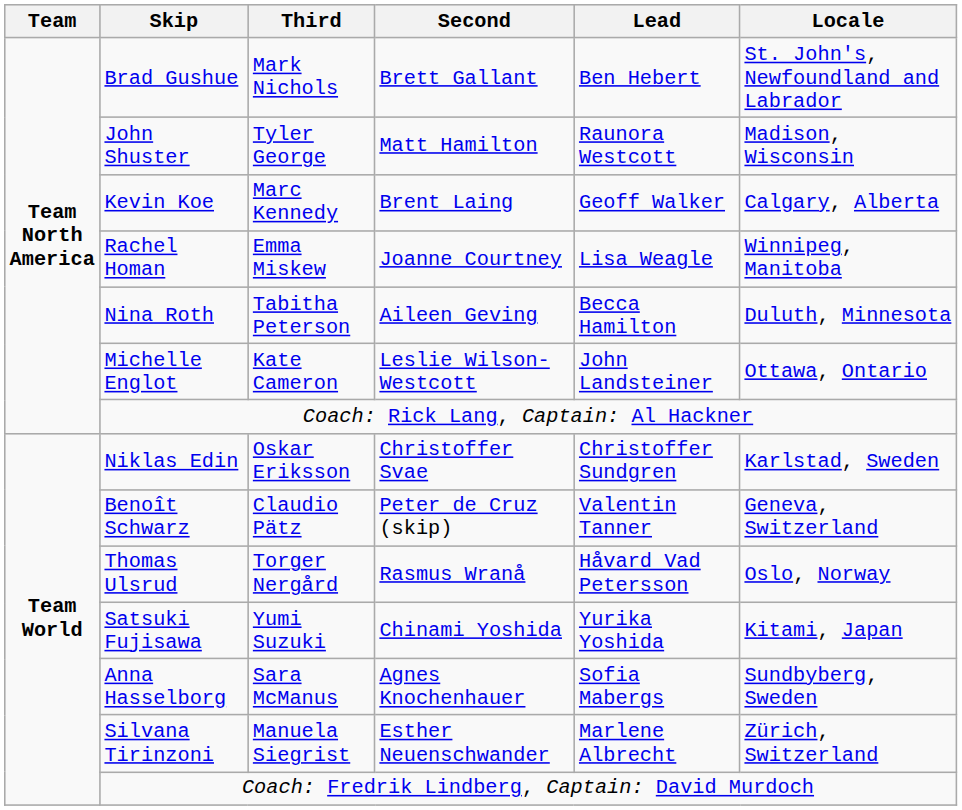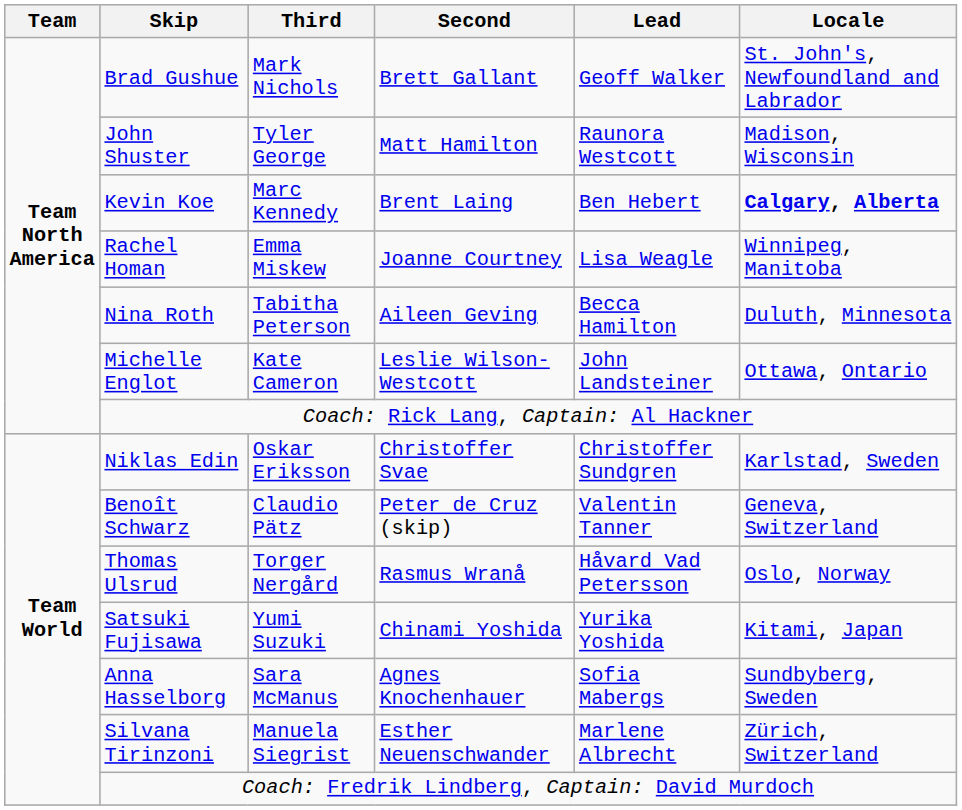 <table class="wikitable">
 <tr>
 <th>Team</th>
 <th>Skip</th>
 <th>Third</th>
 <th>Second</th>
 <th>Lead</th>
 <th>Locale</th>
 </tr>
 <tr>
 <td rowspan=7 align=center><strong>Team <br> North <br> America</strong></td>
 <td><a href='#'>Brad Gushue</a></td>
 <td><a href='#'>Mark Nichols</a></td>
 <td><a href='#'>Brett Gallant</a></td>
-<td><a href='#'>Ben Hebert</a></td>
+<td><a href='#'>Geoff Walker</a></td>
 <td> <a href='#'>St. John's</a>, <a href='#'>Newfoundland and Labrador</a></td>
 </tr>
 <tr>
 <td><a href='#'>John Shuster</a></td>
 <td><a href='#'>Tyler George</a></td>
 <td><a href='#'>Matt Hamilton</a></td>
 <td><a href='#'>Raunora Westcott</a></td>
 <td> <a href='#'>Madison</a>, <a href='#'>Wisconsin</a></td>
 </tr>
 <tr>
 <td><a href='#'>Kevin Koe</a></td>
 <td><a href='#'>Marc Kennedy</a></td>
 <td><a href='#'>Brent Laing</a></td>
-<td><a href='#'>Geoff Walker</a></td>
-<td> <a href='#'>Calgary</a>, <a href='#'>Alberta</a></td>
+<td><a href='#'>Ben Hebert</a></td>
+<td><strong> <a href='#'>Calgary</a>, <a href='#'>Alberta</a></strong></td>
 </tr>
 <tr>
 <td><a href='#'>Rachel Homan</a></td>
 <td><a href='#'>Emma Miskew</a></td>
 <td><a href='#'>Joanne Courtney</a></td>
 <td><a href='#'>Lisa Weagle</a></td>
 <td> <a href='#'>Winnipeg</a>, <a href='#'>Manitoba</a></td>
 </tr>
 <tr>
 <td><a href='#'>Nina Roth</a></td>
 <td><a href='#'>Tabitha Peterson</a></td>
 <td><a href='#'>Aileen Geving</a></td>
 <td><a href='#'>Becca Hamilton</a></td>
 <td> <a href='#'>Duluth</a>, <a href='#'>Minnesota</a></td>
 </tr>
 <tr>
 <td><a href='#'>Michelle Englot</a></td>
 <td><a href='#'>Kate Cameron</a></td>
 <td><a href='#'>Leslie Wilson-Westcott</a></td>
 <td><a href='#'>John Landsteiner</a></td>
 <td> <a href='#'>Ottawa</a>, <a href='#'>Ontario</a></td>
 </tr>
 <tr>
 <td colspan=5 align=center><em>Coach:</em>  <a href='#'>Rick Lang</a>, <em>Captain:</em>  <a href='#'>Al Hackner</a></td>
 </tr>
 <tr>
 <td rowspan=7 align=center><strong>Team <br> World</strong></td>
 <td><a href='#'>Niklas Edin</a></td>
 <td><a href='#'>Oskar Eriksson</a></td>
 <td><a href='#'>Christoffer Svae</a></td>
 <td><a href='#'>Christoffer Sundgren</a></td>
 <td> <a href='#'>Karlstad</a>, <a href='#'>Sweden</a></td>
 </tr>
 <tr>
 <td><a href='#'>Benoît Schwarz</a></td>
 <td><a href='#'>Claudio Pätz</a></td>
 <td><a href='#'>Peter de Cruz</a> (skip)</td>
 <td><a href='#'>Valentin Tanner</a></td>
 <td> <a href='#'>Geneva</a>, <a href='#'>Switzerland</a></td>
 </tr>
 <tr>
 <td><a href='#'>Thomas Ulsrud</a></td>
 <td><a href='#'>Torger Nergård</a></td>
 <td><a href='#'>Rasmus Wranå</a></td>
 <td><a href='#'>Håvard Vad Petersson</a></td>
 <td> <a href='#'>Oslo</a>, <a href='#'>Norway</a></td>
 </tr>
 <tr>
 <td><a href='#'>Satsuki Fujisawa</a></td>
 <td><a href='#'>Yumi Suzuki</a></td>
 <td><a href='#'>Chinami Yoshida</a></td>
 <td><a href='#'>Yurika Yoshida</a></td>
 <td> <a href='#'>Kitami</a>, <a href='#'>Japan</a></td>
 </tr>
 <tr>
 <td><a href='#'>Anna Hasselborg</a></td>
 <td><a href='#'>Sara McManus</a></td>
 <td><a href='#'>Agnes Knochenhauer</a></td>
 <td><a href='#'>Sofia Mabergs</a></td>
 <td> <a href='#'>Sundbyberg</a>, <a href='#'>Sweden</a></td>
 </tr>
 <tr>
 <td><a href='#'>Silvana Tirinzoni</a></td>
 <td><a href='#'>Manuela Siegrist</a></td>
 <td><a href='#'>Esther Neuenschwander</a></td>
 <td><a href='#'>Marlene Albrecht</a></td>
 <td> <a href='#'>Zürich</a>, <a href='#'>Switzerland</a></td>
 </tr>
 <tr>
 <td colspan=5 align=center><em>Coach:</em>  <a href='#'>Fredrik Lindberg</a>, <em>Captain:</em>  <a href='#'>David Murdoch</a></td>
 </tr>
 </table>
